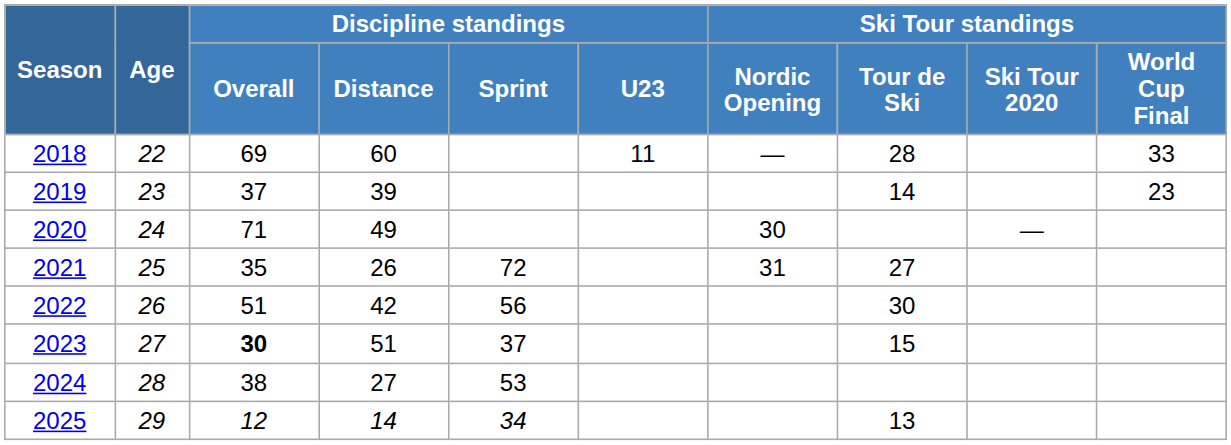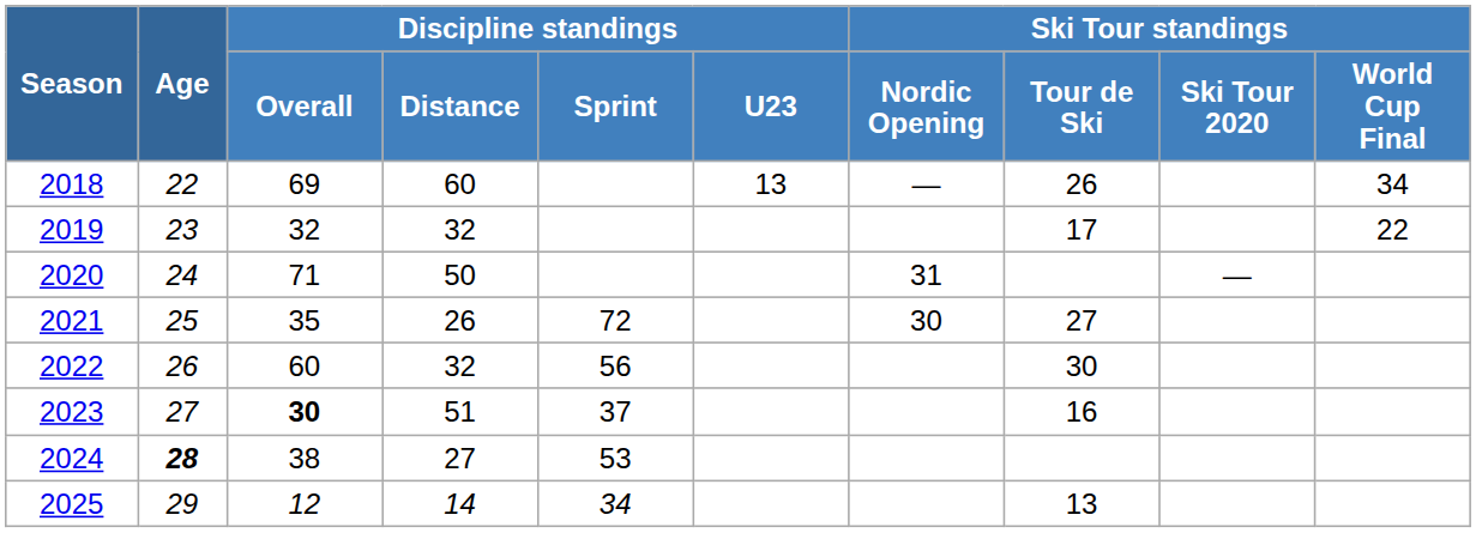 <table class="wikitable" style="font-size:95%; text-align:center; border:grey solid 1px; border-collapse:collapse; background:#ffffff;">
 <tr>
 <th style="background-color:#369; color:white; width:60px;" rowspan="2"> Season </th>
 <th style="background-color:#369; color:white; width:40px;" rowspan="2"> Age </th>
 <th style="background-color:#4180be; color:white;" colspan="4">Discipline standings</th>
 <th style="background-color:#4180be; color:white;" colspan="4">Ski Tour standings</th>
 </tr>
 <tr>
 <th style="background-color:#4180be; color:white; width:75px;">Overall</th>
 <th style="background-color:#4180be; color:white; width:75px;">Distance</th>
 <th style="background-color:#4180be; color:white; width:75px;">Sprint</th>
 <th style="background-color:#4180be; color:white; width:75px;">U23</th>
 <th style="background-color:#4180be; color:white; width:75px;">Nordic<br>Opening</th>
 <th style="background-color:#4180be; color:white; width:75px;">Tour de<br>Ski</th>
 <th style="background-color:#4180be; color:white; width:75px;">Ski Tour<br>2020</th>
 <th style="background-color:#4180be; color:white; width:75px;">World Cup<br>Final</th>
 </tr>
 <tr>
 <td><a href='#'>2018</a></td>
 <td><em>22</em></td>
 <td>69</td>
 <td>60</td>
 <td></td>
-<td>11</td>
+<td>13</td>
 <td>—</td>
-<td>28</td>
+<td>26</td>
 <td></td>
-<td>33</td>
+<td>34</td>
 </tr>
 <tr>
 <td><a href='#'>2019</a></td>
 <td><em>23</em></td>
-<td>37</td>
-<td>39</td>
+<td>32</td>
+<td>32</td>
 <td></td>
 <td></td>
 <td></td>
-<td>14</td>
+<td>17</td>
 <td></td>
-<td>23</td>
+<td>22</td>
 </tr>
 <tr>
 <td><a href='#'>2020</a></td>
 <td><em>24</em></td>
 <td>71</td>
-<td>49</td>
+<td>50</td>
 <td></td>
 <td></td>
-<td>30</td>
+<td>31</td>
 <td></td>
 <td>—</td>
 <td></td>
 </tr>
 <tr>
 <td><a href='#'>2021</a></td>
 <td><em>25</em></td>
 <td>35</td>
 <td>26</td>
 <td>72</td>
 <td></td>
-<td>31</td>
+<td>30</td>
 <td>27</td>
 <td></td>
 <td></td>
 </tr>
 <tr>
 <td><a href='#'>2022</a></td>
 <td><em>26</em></td>
-<td>51</td>
-<td>42</td>
+<td>60</td>
+<td>32</td>
 <td>56</td>
 <td></td>
 <td></td>
 <td>30</td>
 <td></td>
 <td></td>
 </tr>
 <tr>
 <td><a href='#'>2023</a></td>
 <td><em>27</em></td>
 <td><strong>30</strong></td>
 <td>51</td>
 <td>37</td>
 <td></td>
 <td></td>
-<td>15</td>
+<td>16</td>
 <td></td>
 <td></td>
 </tr>
 <tr>
 <td><a href='#'>2024</a></td>
-<td><em>28</em></td>
+<td><strong><em>28</em></strong></td>
 <td>38</td>
 <td>27</td>
 <td>53</td>
 <td></td>
 <td></td>
 <td></td>
 <td></td>
 <td></td>
 </tr>
 <tr>
 <td><a href='#'>2025</a></td>
 <td><em>29</em></td>
 <td><em>12</em></td>
 <td><em>14</em></td>
 <td><em>34</em></td>
 <td></td>
 <td></td>
 <td>13</td>
 <td></td>
 <td></td>
 </tr>
 </table>
